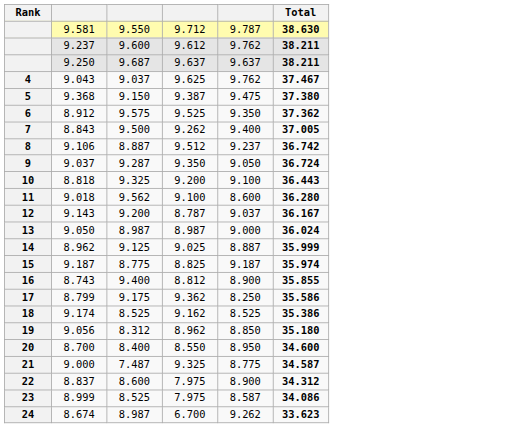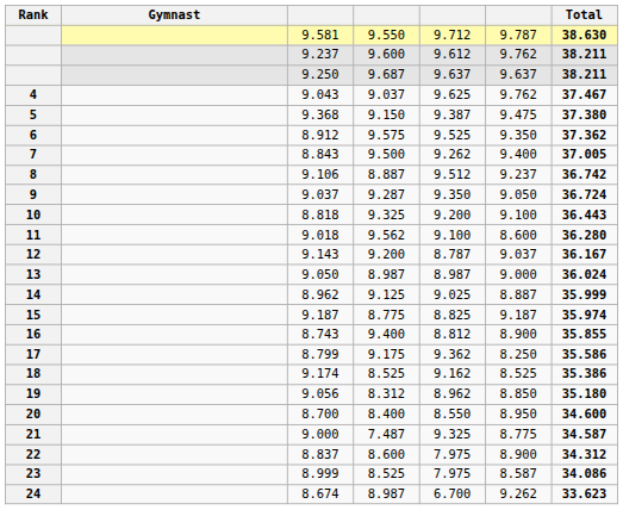 <table class="wikitable sortable" style="text-align:center; font-size:95%">
 <tr>
 <th scope="col" style="width:50px;">Rank</th>
+<th scope="col" style="width:220px;">Gymnast</th>
 <th scope="col" style="width:60px;"></th>
 <th scope="col" style="width:60px;"></th>
 <th scope="col" style="width:60px;"></th>
 <th scope="col" style="width:60px;"></th>
 <th scope="col" style="width:60px;">Total</th>
 </tr>
 <tr style="background:#fffcaf;">
 <th scope=row style="text-align:center"></th>
+<td align=left></td>
 <td>9.581</td>
 <td>9.550</td>
 <td>9.712</td>
 <td>9.787</td>
 <td><strong>38.630</strong></td>
 </tr>
 <tr style="background:#e5e5e5;">
 <th scope=row style="text-align:center"></th>
+<td align=left></td>
 <td>9.237</td>
 <td>9.600</td>
 <td>9.612</td>
 <td>9.762</td>
 <td><strong>38.211</strong></td>
 </tr>
 <tr style="background:#e5e5e5;">
 <th scope=row style="text-align:center"></th>
+<td align=left></td>
 <td>9.250</td>
 <td>9.687</td>
 <td>9.637</td>
 <td>9.637</td>
 <td><strong>38.211</strong></td>
 </tr>
 <tr>
 <th scope=row style="text-align:center">4</th>
+<td align=left></td>
 <td>9.043</td>
 <td>9.037</td>
 <td>9.625</td>
 <td>9.762</td>
 <td><strong>37.467</strong></td>
 </tr>
 <tr>
 <th scope=row style="text-align:center">5</th>
+<td align=left></td>
 <td>9.368</td>
 <td>9.150</td>
 <td>9.387</td>
 <td>9.475</td>
 <td><strong>37.380</strong></td>
 </tr>
 <tr>
 <th scope=row style="text-align:center">6</th>
+<td align=left></td>
 <td>8.912</td>
 <td>9.575</td>
 <td>9.525</td>
 <td>9.350</td>
 <td><strong>37.362</strong></td>
 </tr>
 <tr>
 <th scope=row style="text-align:center">7</th>
+<td align=left></td>
 <td>8.843</td>
 <td>9.500</td>
 <td>9.262</td>
 <td>9.400</td>
 <td><strong>37.005</strong></td>
 </tr>
 <tr>
 <th scope=row style="text-align:center">8</th>
+<td align=left></td>
 <td>9.106</td>
 <td>8.887</td>
 <td>9.512</td>
 <td>9.237</td>
 <td><strong>36.742</strong></td>
 </tr>
 <tr>
 <th scope=row style="text-align:center">9</th>
+<td align=left></td>
 <td>9.037</td>
 <td>9.287</td>
 <td>9.350</td>
 <td>9.050</td>
 <td><strong>36.724</strong></td>
 </tr>
 <tr>
 <th scope=row style="text-align:center">10</th>
+<td align=left></td>
 <td>8.818</td>
 <td>9.325</td>
 <td>9.200</td>
 <td>9.100</td>
 <td><strong>36.443</strong></td>
 </tr>
 <tr>
 <th scope=row style="text-align:center">11</th>
+<td align=left></td>
 <td>9.018</td>
 <td>9.562</td>
 <td>9.100</td>
 <td>8.600</td>
 <td><strong>36.280</strong></td>
 </tr>
 <tr>
 <th scope=row style="text-align:center">12</th>
+<td align=left></td>
 <td>9.143</td>
 <td>9.200</td>
 <td>8.787</td>
 <td>9.037</td>
 <td><strong>36.167</strong></td>
 </tr>
 <tr>
 <th scope=row style="text-align:center">13</th>
+<td align=left></td>
 <td>9.050</td>
 <td>8.987</td>
 <td>8.987</td>
 <td>9.000</td>
 <td><strong>36.024</strong></td>
 </tr>
 <tr>
 <th scope=row style="text-align:center">14</th>
+<td align=left></td>
 <td>8.962</td>
 <td>9.125</td>
 <td>9.025</td>
 <td>8.887</td>
 <td><strong>35.999</strong></td>
 </tr>
 <tr>
 <th scope=row style="text-align:center">15</th>
+<td align=left></td>
 <td>9.187</td>
 <td>8.775</td>
 <td>8.825</td>
 <td>9.187</td>
 <td><strong>35.974</strong></td>
 </tr>
 <tr>
 <th scope=row style="text-align:center">16</th>
+<td align=left></td>
 <td>8.743</td>
 <td>9.400</td>
 <td>8.812</td>
 <td>8.900</td>
 <td><strong>35.855</strong></td>
 </tr>
 <tr>
 <th scope=row style="text-align:center">17</th>
+<td align=left></td>
 <td>8.799</td>
 <td>9.175</td>
 <td>9.362</td>
 <td>8.250</td>
 <td><strong>35.586</strong></td>
 </tr>
 <tr>
 <th scope=row style="text-align:center">18</th>
+<td align=left></td>
 <td>9.174</td>
 <td>8.525</td>
 <td>9.162</td>
 <td>8.525</td>
 <td><strong>35.386</strong></td>
 </tr>
 <tr>
 <th scope=row style="text-align:center">19</th>
+<td align=left></td>
 <td>9.056</td>
 <td>8.312</td>
 <td>8.962</td>
 <td>8.850</td>
 <td><strong>35.180</strong></td>
 </tr>
 <tr>
 <th scope=row style="text-align:center">20</th>
+<td align=left></td>
 <td>8.700</td>
 <td>8.400</td>
 <td>8.550</td>
 <td>8.950</td>
 <td><strong>34.600</strong></td>
 </tr>
 <tr>
 <th scope=row style="text-align:center">21</th>
+<td align=left></td>
 <td>9.000</td>
 <td>7.487</td>
 <td>9.325</td>
 <td>8.775</td>
 <td><strong>34.587</strong></td>
 </tr>
 <tr>
 <th scope=row style="text-align:center">22</th>
+<td align=left></td>
 <td>8.837</td>
 <td>8.600</td>
 <td>7.975</td>
 <td>8.900</td>
 <td><strong>34.312</strong></td>
 </tr>
 <tr>
 <th scope=row style="text-align:center">23</th>
+<td align=left></td>
 <td>8.999</td>
 <td>8.525</td>
 <td>7.975</td>
 <td>8.587</td>
 <td><strong>34.086</strong></td>
 </tr>
 <tr>
 <th scope=row style="text-align:center">24</th>
+<td align=left></td>
 <td>8.674</td>
 <td>8.987</td>
 <td>6.700</td>
 <td>9.262</td>
 <td><strong>33.623</strong></td>
 </tr>
 </table>
